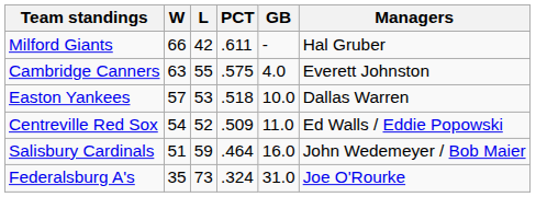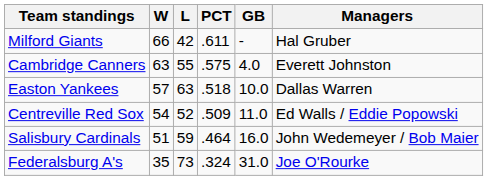 <table class="wikitable">
 <tr>
 <th>Team standings</th>
 <th>W</th>
 <th>L</th>
 <th>PCT</th>
 <th>GB</th>
 <th>Managers</th>
 </tr>
 <tr>
 <td><a href='#'>Milford Giants</a></td>
 <td>66</td>
 <td>42</td>
 <td>.611</td>
 <td>-</td>
 <td>Hal Gruber</td>
 </tr>
 <tr>
 <td><a href='#'>Cambridge Canners</a></td>
 <td>63</td>
 <td>55</td>
 <td>.575</td>
 <td>4.0</td>
 <td>Everett Johnston</td>
 </tr>
 <tr>
 <td><a href='#'>Easton Yankees</a></td>
 <td>57</td>
-<td>53</td>
+<td>63</td>
 <td>.518</td>
 <td>10.0</td>
 <td>Dallas Warren</td>
 </tr>
 <tr>
 <td><a href='#'>Centreville Red Sox</a></td>
 <td>54</td>
 <td>52</td>
 <td>.509</td>
 <td>11.0</td>
 <td>Ed Walls / <a href='#'>Eddie Popowski</a></td>
 </tr>
 <tr>
 <td><a href='#'>Salisbury Cardinals</a></td>
 <td>51</td>
 <td>59</td>
 <td>.464</td>
 <td>16.0</td>
 <td>John Wedemeyer / <a href='#'>Bob Maier</a></td>
 </tr>
 <tr>
 <td><a href='#'>Federalsburg A's</a></td>
 <td>35</td>
 <td>73</td>
 <td>.324</td>
 <td>31.0</td>
 <td><a href='#'>Joe O'Rourke</a></td>
 </tr>
 </table>
